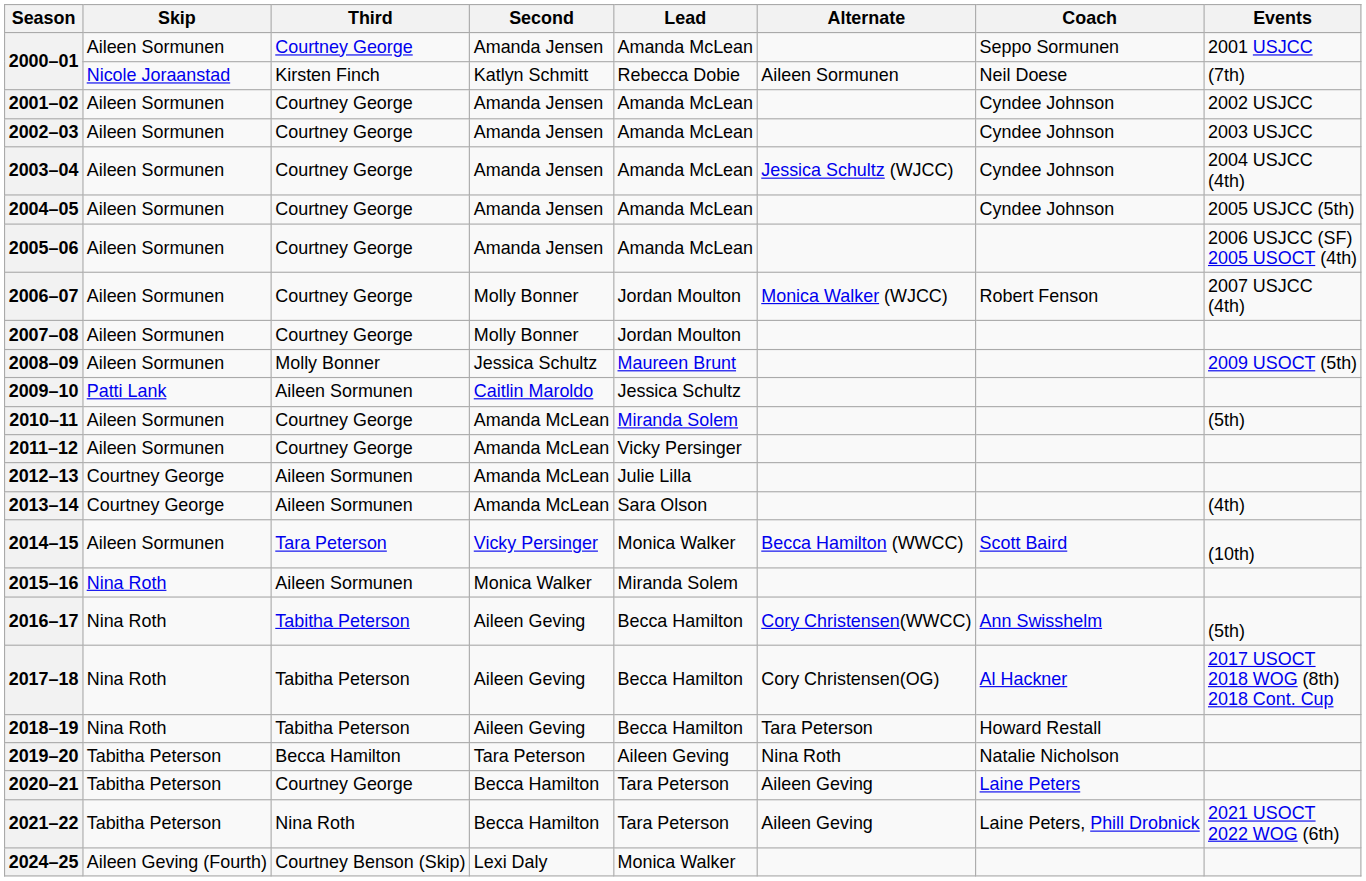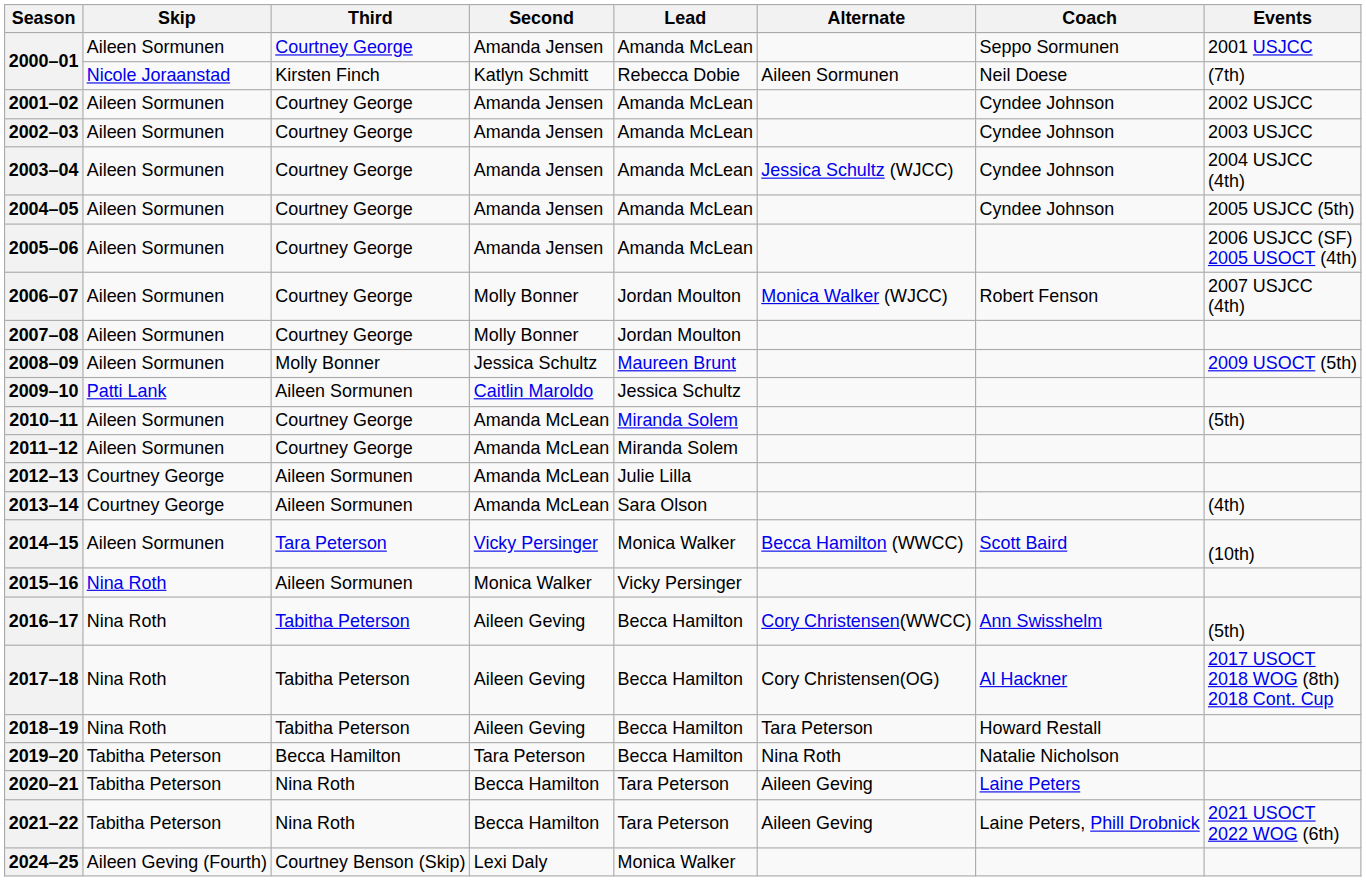 <table class="wikitable">
 <tr>
 <th scope="col">Season</th>
 <th scope="col">Skip</th>
 <th scope="col">Third</th>
 <th scope="col">Second</th>
 <th scope="col">Lead</th>
 <th scope="col">Alternate</th>
 <th scope="col">Coach</th>
 <th scope="col">Events</th>
 </tr>
 <tr>
 <th scope="row" rowspan=2>2000–01</th>
 <td>Aileen Sormunen</td>
 <td><a href='#'>Courtney George</a></td>
 <td>Amanda Jensen</td>
 <td>Amanda McLean</td>
 <td></td>
 <td>Seppo Sormunen</td>
 <td>2001 <a href='#'>USJCC</a> </td>
 </tr>
 <tr>
 <td><a href='#'>Nicole Joraanstad</a></td>
 <td>Kirsten Finch</td>
 <td>Katlyn Schmitt</td>
 <td>Rebecca Dobie</td>
 <td>Aileen Sormunen</td>
 <td>Neil Doese</td>
 <td> (7th)</td>
 </tr>
 <tr>
 <th scope="row">2001–02</th>
 <td>Aileen Sormunen</td>
 <td>Courtney George</td>
 <td>Amanda Jensen</td>
 <td>Amanda McLean</td>
 <td></td>
 <td>Cyndee Johnson</td>
 <td>2002 USJCC </td>
 </tr>
 <tr>
 <th scope="row">2002–03</th>
 <td>Aileen Sormunen</td>
 <td>Courtney George</td>
 <td>Amanda Jensen</td>
 <td>Amanda McLean</td>
 <td></td>
 <td>Cyndee Johnson</td>
 <td>2003 USJCC </td>
 </tr>
 <tr>
 <th scope="row">2003–04</th>
 <td>Aileen Sormunen</td>
 <td>Courtney George</td>
 <td>Amanda Jensen</td>
 <td>Amanda McLean</td>
 <td><a href='#'>Jessica Schultz</a> (WJCC)</td>
 <td>Cyndee Johnson</td>
 <td>2004 USJCC <br> (4th)</td>
 </tr>
 <tr>
 <th scope="row">2004–05</th>
 <td>Aileen Sormunen</td>
 <td>Courtney George</td>
 <td>Amanda Jensen</td>
 <td>Amanda McLean</td>
 <td></td>
 <td>Cyndee Johnson</td>
 <td>2005 USJCC (5th)</td>
 </tr>
 <tr>
 <th scope="row">2005–06</th>
 <td>Aileen Sormunen</td>
 <td>Courtney George</td>
 <td>Amanda Jensen</td>
 <td>Amanda McLean</td>
 <td></td>
 <td></td>
 <td>2006 USJCC (SF)<br><a href='#'>2005 USOCT</a> (4th)</td>
 </tr>
 <tr>
 <th scope="row">2006–07</th>
 <td>Aileen Sormunen</td>
 <td>Courtney George</td>
 <td>Molly Bonner</td>
 <td>Jordan Moulton</td>
 <td><a href='#'>Monica Walker</a> (WJCC)</td>
 <td>Robert Fenson</td>
 <td>2007 USJCC <br> (4th)</td>
 </tr>
 <tr>
 <th scope="row">2007–08</th>
 <td>Aileen Sormunen</td>
 <td>Courtney George</td>
 <td>Molly Bonner</td>
 <td>Jordan Moulton</td>
 <td></td>
 <td></td>
 <td> </td>
 </tr>
 <tr>
 <th scope="row">2008–09</th>
 <td>Aileen Sormunen</td>
 <td>Molly Bonner</td>
 <td>Jessica Schultz</td>
 <td><a href='#'>Maureen Brunt</a></td>
 <td></td>
 <td></td>
 <td><a href='#'>2009 USOCT</a> (5th)</td>
 </tr>
 <tr>
 <th scope="row">2009–10</th>
 <td><a href='#'>Patti Lank</a></td>
 <td>Aileen Sormunen</td>
 <td><a href='#'>Caitlin Maroldo</a></td>
 <td>Jessica Schultz</td>
 <td></td>
 <td></td>
 <td> </td>
 </tr>
 <tr>
 <th scope="row">2010–11</th>
 <td>Aileen Sormunen</td>
 <td>Courtney George</td>
 <td>Amanda McLean</td>
 <td><a href='#'>Miranda Solem</a></td>
 <td></td>
 <td></td>
 <td> (5th)</td>
 </tr>
 <tr>
 <th scope="row">2011–12</th>
 <td>Aileen Sormunen</td>
 <td>Courtney George</td>
 <td>Amanda McLean</td>
-<td>Vicky Persinger</td>
+<td>Miranda Solem</td>
 <td></td>
 <td></td>
 <td> </td>
 </tr>
 <tr>
 <th scope="row">2012–13</th>
 <td>Courtney George</td>
 <td>Aileen Sormunen</td>
 <td>Amanda McLean</td>
 <td>Julie Lilla</td>
 <td></td>
 <td></td>
 <td> </td>
 </tr>
 <tr>
 <th scope="row">2013–14</th>
 <td>Courtney George</td>
 <td>Aileen Sormunen</td>
 <td>Amanda McLean</td>
 <td>Sara Olson</td>
 <td></td>
 <td></td>
 <td> (4th)</td>
 </tr>
 <tr>
 <th scope="row">2014–15</th>
 <td>Aileen Sormunen</td>
 <td><a href='#'>Tara Peterson</a></td>
 <td><a href='#'>Vicky Persinger</a></td>
 <td>Monica Walker</td>
 <td><a href='#'>Becca Hamilton</a> (WWCC)</td>
 <td><a href='#'>Scott Baird</a></td>
 <td> <br> (10th)</td>
 </tr>
 <tr>
 <th scope="row">2015–16</th>
 <td><a href='#'>Nina Roth</a></td>
 <td>Aileen Sormunen</td>
 <td>Monica Walker</td>
-<td>Miranda Solem</td>
+<td>Vicky Persinger</td>
 <td></td>
 <td></td>
 <td> </td>
 </tr>
 <tr>
 <th scope="row">2016–17</th>
 <td>Nina Roth</td>
 <td><a href='#'>Tabitha Peterson</a></td>
 <td>Aileen Geving</td>
 <td>Becca Hamilton</td>
 <td><a href='#'>Cory Christensen</a>(WWCC)</td>
 <td><a href='#'>Ann Swisshelm</a></td>
 <td> <br> (5th)</td>
 </tr>
 <tr>
 <th scope="row">2017–18</th>
 <td>Nina Roth</td>
 <td>Tabitha Peterson</td>
 <td>Aileen Geving</td>
 <td>Becca Hamilton</td>
 <td>Cory Christensen(OG)</td>
 <td><a href='#'>Al Hackner</a></td>
 <td><a href='#'>2017 USOCT</a> <br><a href='#'>2018 WOG</a> (8th)<br><a href='#'>2018 Cont. Cup</a></td>
 </tr>
 <tr>
 <th scope="row">2018–19</th>
 <td>Nina Roth</td>
 <td>Tabitha Peterson</td>
 <td>Aileen Geving</td>
 <td>Becca Hamilton</td>
 <td>Tara Peterson</td>
 <td>Howard Restall</td>
 <td></td>
 </tr>
 <tr>
 <th scope="row">2019–20</th>
 <td>Tabitha Peterson</td>
 <td>Becca Hamilton</td>
 <td>Tara Peterson</td>
-<td>Aileen Geving</td>
+<td>Becca Hamilton</td>
 <td>Nina Roth</td>
 <td>Natalie Nicholson</td>
 <td> </td>
 </tr>
 <tr>
 <th scope="row">2020–21</th>
 <td>Tabitha Peterson</td>
-<td>Courtney George</td>
+<td>Nina Roth</td>
 <td>Becca Hamilton</td>
 <td>Tara Peterson</td>
 <td>Aileen Geving</td>
 <td><a href='#'>Laine Peters</a></td>
 <td> </td>
 </tr>
 <tr>
 <th scope="row">2021–22</th>
 <td>Tabitha Peterson</td>
 <td>Nina Roth</td>
 <td>Becca Hamilton</td>
 <td>Tara Peterson</td>
 <td>Aileen Geving</td>
 <td>Laine Peters, <a href='#'>Phill Drobnick</a></td>
 <td><a href='#'>2021 USOCT</a>  <br> <a href='#'>2022 WOG</a> (6th)</td>
 </tr>
 <tr>
 <th scope="row">2024–25</th>
 <td>Aileen Geving (Fourth)</td>
 <td>Courtney Benson (Skip)</td>
 <td>Lexi Daly</td>
 <td>Monica Walker</td>
 <td></td>
 <td></td>
 <td></td>
 </tr>
 </table>
